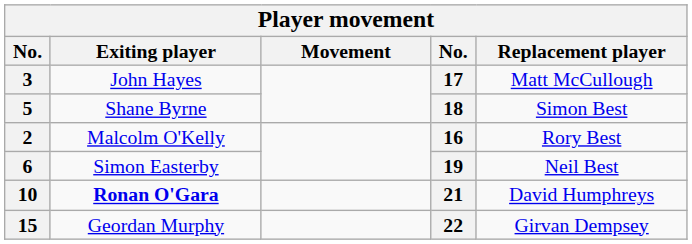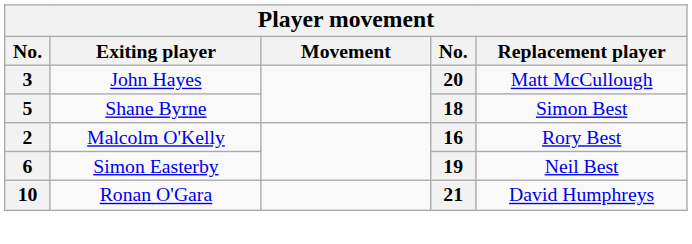 <table class="wikitable"  style="width:80%; text-align:center; line-height:100%; font-size:90%; float:left;">
 <tr>
 <th colspan=5 style=" font-size: 120%;">Player movement</th>
 </tr>
 <tr>
 <th>No.</th>
 <th>Exiting player</th>
 <th>Movement</th>
 <th>No.</th>
 <th>Replacement player</th>
 </tr>
 <tr>
 <th width=2%>3</th>
 <td width=20%><a href='#'>John Hayes</a></td>
 <td style="width:16%;" rowspan="2"> </td>
-<th width=2%>17</th>
+<th width=2%>20</th>
 <td><a href='#'>Matt McCullough</a></td>
 </tr>
 <tr>
 <th>5</th>
 <td><a href='#'>Shane Byrne</a></td>
 <th>18</th>
 <td width=20%><a href='#'>Simon Best</a></td>
 </tr>
 <tr>
 <th>2</th>
 <td><a href='#'>Malcolm O'Kelly</a></td>
 <td rowspan=2> </td>
 <th>16</th>
 <td><a href='#'>Rory Best</a></td>
 </tr>
 <tr>
 <th>6</th>
 <td><a href='#'>Simon Easterby</a></td>
 <th>19</th>
 <td><a href='#'>Neil Best</a></td>
 </tr>
 <tr>
 <th>10</th>
-<td><strong><a href='#'>Ronan O'Gara</a></strong></td>
+<td><a href='#'>Ronan O'Gara</a></td>
 <td> </td>
 <th>21</th>
 <td><a href='#'>David Humphreys</a></td>
 </tr>
-<tr>
-<th>15</th>
-<td><a href='#'>Geordan Murphy</a></td>
-<td> </td>
-<th>22</th>
-<td><a href='#'>Girvan Dempsey</a></td>
-</tr>
 </table>
